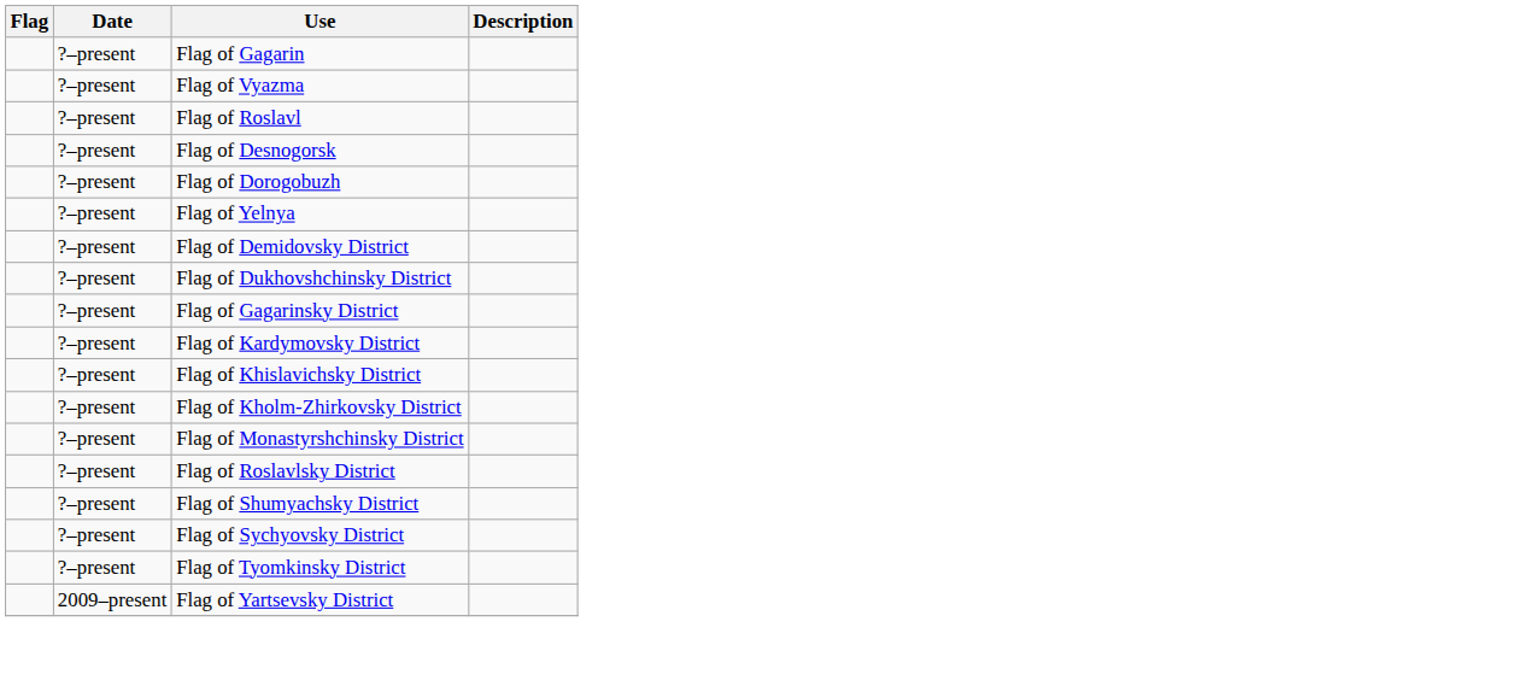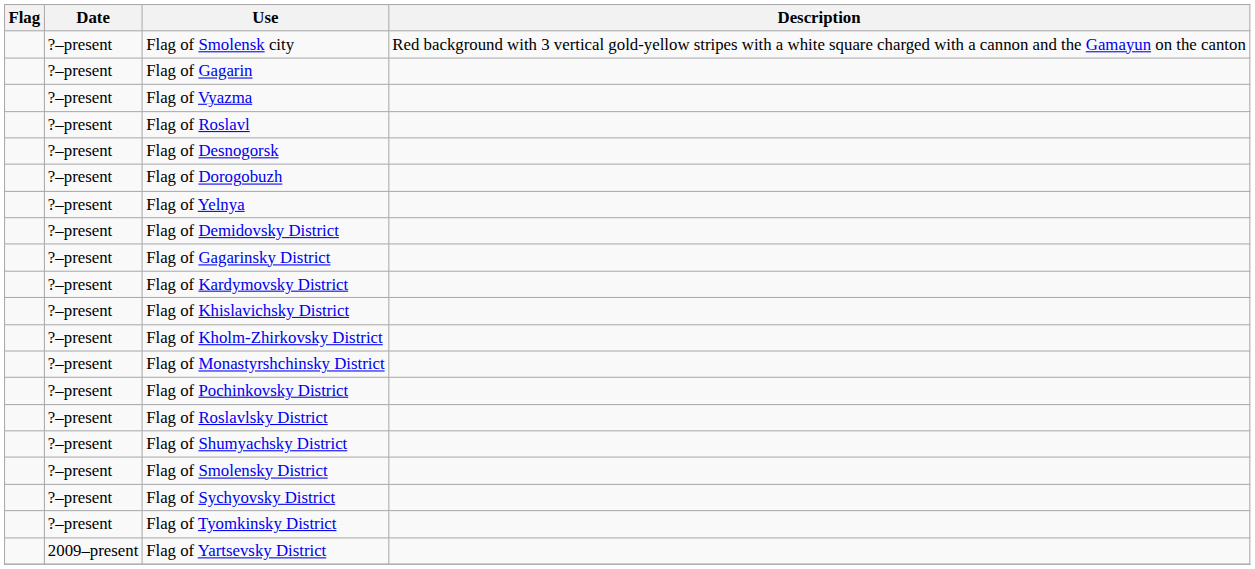 <table class="wikitable">
 <tr>
 <th>Flag</th>
 <th>Date</th>
 <th>Use</th>
 <th>Description</th>
+</tr>
+<tr>
+<td></td>
+<td>?–present</td>
+<td>Flag of <a href='#'>Smolensk</a> city</td>
+<td>Red background with 3 vertical gold-yellow stripes with a white square charged with a cannon and the <a href='#'>Gamayun</a> on the canton</td>
 </tr>
 <tr>
 <td></td>
 <td>?–present</td>
 <td>Flag of <a href='#'>Gagarin</a></td>
 <td></td>
 </tr>
 <tr>
 <td></td>
 <td>?–present</td>
 <td>Flag of <a href='#'>Vyazma</a></td>
 <td></td>
 </tr>
 <tr>
 <td></td>
 <td>?–present</td>
 <td>Flag of <a href='#'>Roslavl</a></td>
 <td></td>
 </tr>
 <tr>
 <td></td>
 <td>?–present</td>
 <td>Flag of <a href='#'>Desnogorsk</a></td>
 <td></td>
 </tr>
 <tr>
 <td></td>
 <td>?–present</td>
 <td>Flag of <a href='#'>Dorogobuzh</a></td>
 <td></td>
 </tr>
 <tr>
 <td></td>
 <td>?–present</td>
 <td>Flag of <a href='#'>Yelnya</a></td>
 <td></td>
 </tr>
 <tr>
 <td></td>
 <td>?–present</td>
 <td>Flag of <a href='#'>Demidovsky District</a></td>
 <td></td>
 </tr>
 <tr>
 <td></td>
 <td>?–present</td>
-<td>Flag of <a href='#'>Dukhovshchinsky District</a></td>
-<td></td>
-</tr>
-<tr>
-<td></td>
-<td>?–present</td>
 <td>Flag of <a href='#'>Gagarinsky District</a></td>
 <td></td>
 </tr>
 <tr>
 <td></td>
 <td>?–present</td>
 <td>Flag of <a href='#'>Kardymovsky District</a></td>
 <td></td>
 </tr>
 <tr>
 <td></td>
 <td>?–present</td>
 <td>Flag of <a href='#'>Khislavichsky District</a></td>
 <td></td>
 </tr>
 <tr>
 <td></td>
 <td>?–present</td>
 <td>Flag of <a href='#'>Kholm-Zhirkovsky District</a></td>
 <td></td>
 </tr>
 <tr>
 <td></td>
 <td>?–present</td>
 <td>Flag of <a href='#'>Monastyrshchinsky District</a></td>
 <td></td>
 </tr>
 <tr>
 <td></td>
 <td>?–present</td>
+<td>Flag of  <a href='#'>Pochinkovsky District</a></td>
+<td></td>
+</tr>
+<tr>
+<td></td>
+<td>?–present</td>
 <td>Flag of <a href='#'>Roslavlsky District</a></td>
 <td></td>
 </tr>
 <tr>
 <td></td>
 <td>?–present</td>
 <td>Flag of <a href='#'>Shumyachsky District</a></td>
+<td></td>
+</tr>
+<tr>
+<td></td>
+<td>?–present</td>
+<td>Flag of <a href='#'>Smolensky District</a></td>
 <td></td>
 </tr>
 <tr>
 <td></td>
 <td>?–present</td>
 <td>Flag of <a href='#'>Sychyovsky District</a></td>
 <td></td>
 </tr>
 <tr>
 <td></td>
 <td>?–present</td>
 <td>Flag of <a href='#'>Tyomkinsky District</a></td>
 <td></td>
 </tr>
 <tr>
 <td></td>
 <td>2009–present</td>
 <td>Flag of <a href='#'>Yartsevsky District</a></td>
 <td></td>
 </tr>
 <tr>
 </tr>
 </table>
